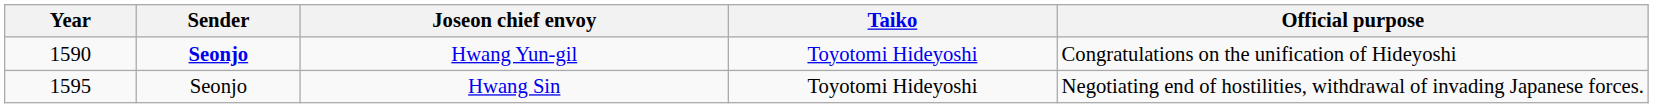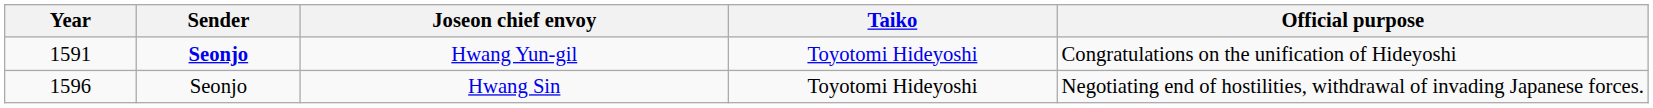 <table class="wikitable">
 <tr style="background:#efefef">
 <th scope="col" scope="col" width=8%>Year</th>
 <th scope="col" scope="col" width=10%>Sender</th>
 <th scope="col" scope="col" width=26%>Joseon chief envoy</th>
 <th scope="col" scope="col" width=20%><a href='#'>Taiko</a></th>
 <th scope="col" width=48%>Official purpose</th>
 </tr>
 <tr align="center">
-<td>1590</td>
+<td>1591</td>
 <td><strong><a href='#'>Seonjo</a></strong></td>
 <td><a href='#'>Hwang Yun-gil</a></td>
 <td><a href='#'>Toyotomi Hideyoshi</a></td>
 <td align="left">Congratulations on the unification of Hideyoshi</td>
 </tr>
 <tr align="center">
-<td>1595</td>
+<td>1596</td>
 <td>Seonjo</td>
 <td><a href='#'>Hwang Sin</a></td>
 <td>Toyotomi Hideyoshi</td>
 <td align="left">Negotiating end of hostilities, withdrawal of invading Japanese forces.</td>
 </tr>
 </table>
